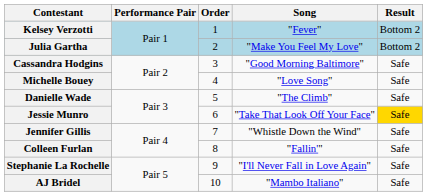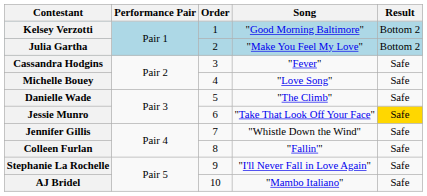 <table class="wikitable plainrowheaders" style="text-align:center;">
 <tr>
 <th scope="col">Contestant</th>
 <th scope="col">Performance Pair</th>
 <th scope="col">Order</th>
 <th scope="col">Song</th>
 <th scope="col">Result</th>
 </tr>
 <tr style="background:lightblue;">
 <th scope="row">Kelsey Verzotti</th>
 <td rowspan="2">Pair 1</td>
 <td>1</td>
-<td>"<a href='#'>Fever</a>"</td>
+<td>"<a href='#'>Good Morning Baltimore</a>"</td>
 <td>Bottom 2</td>
 </tr>
 <tr style="background:lightblue;">
 <th scope="row">Julia Gartha</th>
 <td>2</td>
 <td>"<a href='#'>Make You Feel My Love</a>"</td>
 <td>Bottom 2</td>
 </tr>
 <tr>
 <th scope="row">Cassandra Hodgins</th>
 <td rowspan="2">Pair 2</td>
 <td>3</td>
-<td>"<a href='#'>Good Morning Baltimore</a>"</td>
+<td>"<a href='#'>Fever</a>"</td>
 <td>Safe</td>
 </tr>
 <tr>
 <th scope="row">Michelle Bouey</th>
 <td>4</td>
 <td>"<a href='#'>Love Song</a>"</td>
 <td>Safe</td>
 </tr>
 <tr>
 <th scope="row">Danielle Wade</th>
 <td rowspan="2">Pair 3</td>
 <td>5</td>
 <td>"<a href='#'>The Climb</a>"</td>
 <td>Safe</td>
 </tr>
 <tr>
 <th scope="row">Jessie Munro</th>
 <td>6</td>
 <td>"<a href='#'>Take That Look Off Your Face</a>"</td>
 <td style="background: gold;">Safe</td>
 </tr>
 <tr>
 <th scope="row">Jennifer Gillis</th>
 <td rowspan="2">Pair 4</td>
 <td>7</td>
 <td>"Whistle Down the Wind"</td>
 <td>Safe</td>
 </tr>
 <tr>
 <th scope="row">Colleen Furlan</th>
 <td>8</td>
 <td>"<a href='#'>Fallin'</a>"</td>
 <td>Safe</td>
 </tr>
 <tr>
 <th scope="row">Stephanie La Rochelle</th>
 <td rowspan="2">Pair 5</td>
 <td>9</td>
 <td>"<a href='#'>I'll Never Fall in Love Again</a>"</td>
 <td>Safe</td>
 </tr>
 <tr>
 <th scope="row">AJ Bridel</th>
 <td>10</td>
 <td>"<a href='#'>Mambo Italiano</a>"</td>
 <td>Safe</td>
 </tr>
 </table>
